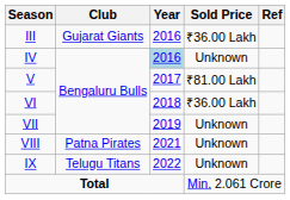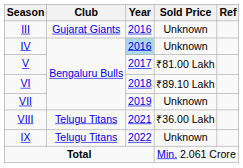 <table class="wikitable" style="text-align: center;">
 <tr>
 <th>Season</th>
 <th>Club</th>
 <th>Year</th>
 <th>Sold Price</th>
 <th>Ref</th>
 </tr>
 <tr>
 <td style="text-align:center"><a href='#'>III</a></td>
 <td><a href='#'>Gujarat Giants</a></td>
 <td><a href='#'>2016</a></td>
-<td>₹36.00 Lakh</td>
+<td>Unknown</td>
 <td></td>
 </tr>
 <tr>
 <td style="text-align:center"><a href='#'>IV</a></td>
 <td rowspan="4"><a href='#'>Bengaluru Bulls</a></td>
 <td style="background: lightblue;"><a href='#'>2016</a></td>
 <td>Unknown</td>
 <td></td>
 </tr>
 <tr>
 <td><a href='#'>V</a></td>
 <td><a href='#'>2017</a></td>
 <td>₹81.00 Lakh</td>
 <td></td>
 </tr>
 <tr>
 <td><a href='#'>VI</a></td>
 <td><a href='#'>2018</a></td>
-<td>₹36.00 Lakh</td>
+<td>₹89.10 Lakh</td>
 <td></td>
 </tr>
 <tr>
 <td><a href='#'>VII</a></td>
 <td><a href='#'>2019</a></td>
 <td>Unknown</td>
 <td></td>
 </tr>
 <tr>
 <td><a href='#'>VIII</a></td>
-<td><a href='#'>Patna Pirates</a></td>
+<td><a href='#'>Telugu Titans</a></td>
 <td><a href='#'>2021</a></td>
-<td>Unknown</td>
+<td>₹36.00 Lakh</td>
 <td></td>
 </tr>
 <tr>
 <td><a href='#'>IX</a></td>
 <td><a href='#'>Telugu Titans</a></td>
 <td><a href='#'>2022</a></td>
 <td>Unknown</td>
 <td></td>
 </tr>
 <tr>
 <td colspan="3"><strong>Total</strong></td>
 <td colspan="2"><a href='#'>Min.</a> 2.061 Crore</td>
 </tr>
 </table>
